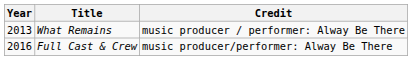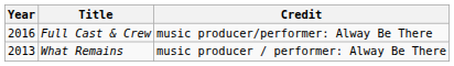 <table class="wikitable">
 <tr>
 <th>Year</th>
 <th>Title</th>
 <th>Credit</th>
 </tr>
 <tr>
+<td>2016</td>
+<td><em>Full Cast & Crew</em></td>
+<td>music producer/performer: Alway Be There</td>
+</tr>
+<tr>
 <td>2013</td>
 <td><em>What Remains</em></td>
 <td>music producer / performer: Alway Be There</td>
 </tr>
-<tr>
-<td>2016</td>
-<td><em>Full Cast & Crew</em></td>
-<td>music producer/performer: Alway Be There</td>
-</tr>
 </table>
